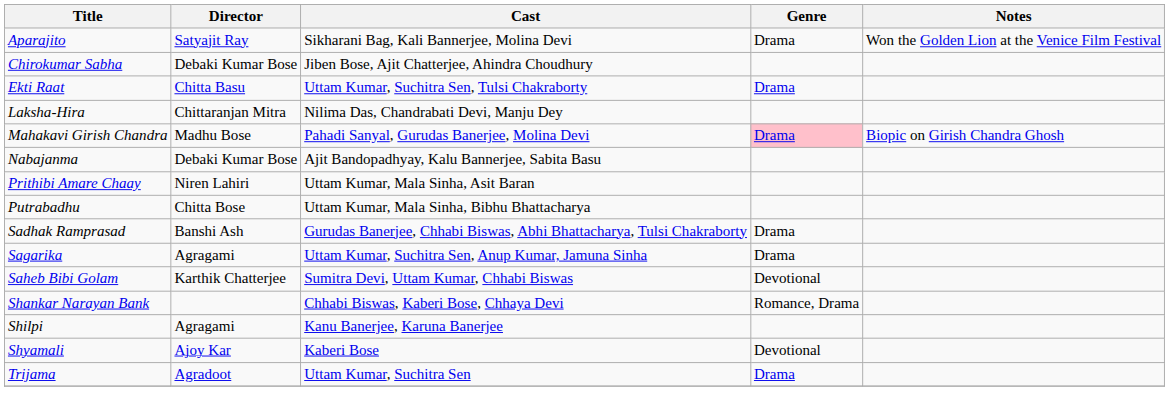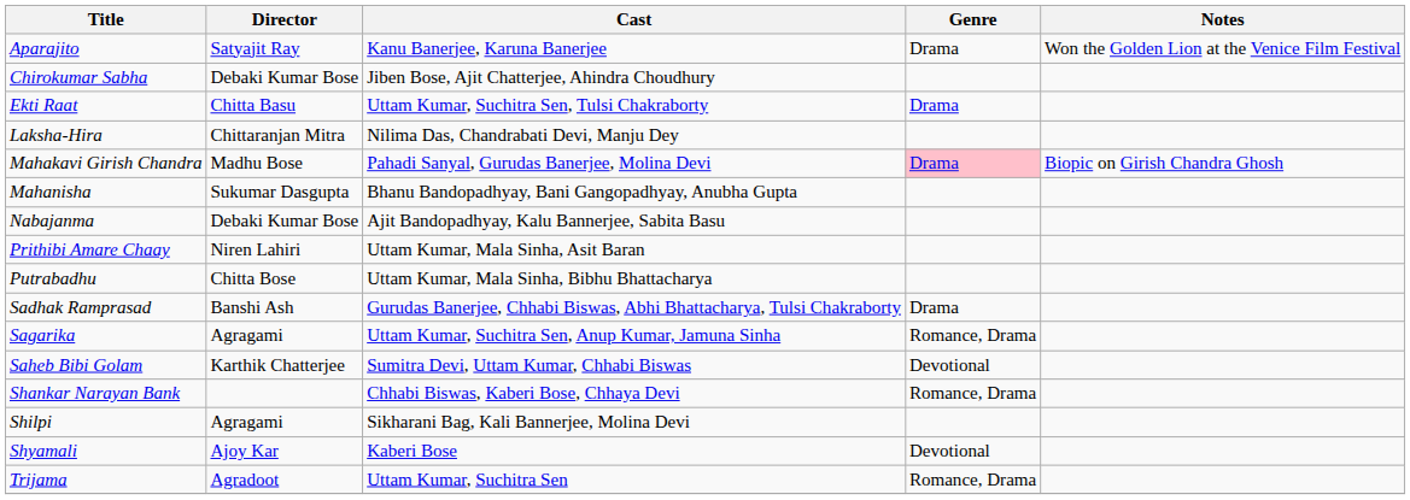 <table class="wikitable sortable" border="0">
 <tr>
 <th>Title</th>
 <th>Director</th>
 <th>Cast</th>
 <th>Genre</th>
 <th>Notes</th>
 </tr>
 <tr>
 <td><em><a href='#'>Aparajito</a></em></td>
 <td><a href='#'>Satyajit Ray</a></td>
-<td>Sikharani Bag, Kali Bannerjee, Molina Devi</td>
+<td><a href='#'>Kanu Banerjee</a>, <a href='#'>Karuna Banerjee</a></td>
 <td>Drama</td>
 <td>Won the <a href='#'>Golden Lion</a> at the <a href='#'>Venice Film Festival</a></td>
 </tr>
 <tr>
 <td><em><a href='#'>Chirokumar Sabha</a></em></td>
 <td>Debaki Kumar Bose</td>
 <td>Jiben Bose, Ajit Chatterjee, Ahindra Choudhury</td>
 <td></td>
 <td></td>
 </tr>
 <tr>
 <td><em><a href='#'>Ekti Raat</a></em></td>
 <td><a href='#'>Chitta Basu</a></td>
 <td><a href='#'>Uttam Kumar</a>, <a href='#'>Suchitra Sen</a>, <a href='#'>Tulsi Chakraborty</a></td>
 <td><a href='#'>Drama</a></td>
 <td></td>
 </tr>
 <tr>
 <td><em>Laksha-Hira</em></td>
 <td>Chittaranjan Mitra</td>
 <td>Nilima Das, Chandrabati Devi, Manju Dey</td>
 <td></td>
 <td></td>
 </tr>
 <tr>
 <td><em>Mahakavi Girish Chandra</em></td>
 <td>Madhu Bose</td>
 <td><a href='#'>Pahadi Sanyal</a>, <a href='#'>Gurudas Banerjee</a>, <a href='#'>Molina Devi</a></td>
 <td style="background: pink;"><a href='#'>Drama</a></td>
 <td><a href='#'>Biopic</a> on <a href='#'>Girish Chandra Ghosh</a></td>
+</tr>
+<tr>
+<td><em>Mahanisha</em></td>
+<td>Sukumar Dasgupta</td>
+<td>Bhanu Bandopadhyay, Bani Gangopadhyay, Anubha Gupta</td>
+<td></td>
+<td></td>
 </tr>
 <tr>
 <td><em>Nabajanma</em></td>
 <td>Debaki Kumar Bose</td>
 <td>Ajit Bandopadhyay, Kalu Bannerjee, Sabita Basu</td>
 <td></td>
 <td></td>
 </tr>
 <tr>
 <td><em><a href='#'>Prithibi Amare Chaay</a></em></td>
 <td>Niren Lahiri</td>
 <td>Uttam Kumar, Mala Sinha, Asit Baran</td>
 <td></td>
 <td></td>
 </tr>
 <tr>
 <td><em>Putrabadhu</em></td>
 <td>Chitta Bose</td>
 <td>Uttam Kumar, Mala Sinha, Bibhu Bhattacharya</td>
 <td></td>
 <td></td>
 </tr>
 <tr>
 <td><em>Sadhak Ramprasad</em></td>
 <td>Banshi Ash</td>
 <td><a href='#'>Gurudas Banerjee</a>, <a href='#'>Chhabi Biswas</a>, <a href='#'>Abhi Bhattacharya</a>, <a href='#'>Tulsi Chakraborty</a></td>
 <td>Drama</td>
 <td></td>
 </tr>
 <tr>
 <td><em><a href='#'>Sagarika</a></em></td>
 <td>Agragami</td>
 <td><a href='#'>Uttam Kumar</a>, <a href='#'>Suchitra Sen</a>, <a href='#'>Anup Kumar, Jamuna Sinha</a></td>
-<td>Drama</td>
+<td>Romance, Drama</td>
 <td></td>
 </tr>
 <tr>
 <td><em><a href='#'>Saheb Bibi Golam</a></em></td>
 <td>Karthik Chatterjee</td>
 <td><a href='#'>Sumitra Devi</a>, <a href='#'>Uttam Kumar</a>, <a href='#'>Chhabi Biswas</a></td>
 <td>Devotional</td>
 <td></td>
 </tr>
 <tr>
 <td><em><a href='#'>Shankar Narayan Bank</a></em></td>
 <td></td>
 <td><a href='#'>Chhabi Biswas</a>, <a href='#'>Kaberi Bose</a>, <a href='#'>Chhaya Devi</a></td>
 <td>Romance, Drama</td>
 <td></td>
 </tr>
 <tr>
 <td><em>Shilpi</em></td>
 <td>Agragami</td>
-<td><a href='#'>Kanu Banerjee</a>, <a href='#'>Karuna Banerjee</a></td>
+<td>Sikharani Bag, Kali Bannerjee, Molina Devi</td>
 <td></td>
 <td></td>
 </tr>
 <tr>
 <td><em><a href='#'>Shyamali</a></em></td>
 <td><a href='#'>Ajoy Kar</a></td>
 <td><a href='#'>Kaberi Bose</a></td>
 <td>Devotional</td>
 <td></td>
 </tr>
 <tr>
 <td><em><a href='#'>Trijama</a></em></td>
 <td><a href='#'>Agradoot</a></td>
 <td><a href='#'>Uttam Kumar</a>, <a href='#'>Suchitra Sen</a></td>
-<td><a href='#'>Drama</a></td>
+<td>Romance, Drama</td>
 <td></td>
 </tr>
 <tr>
 </tr>
 </table>
